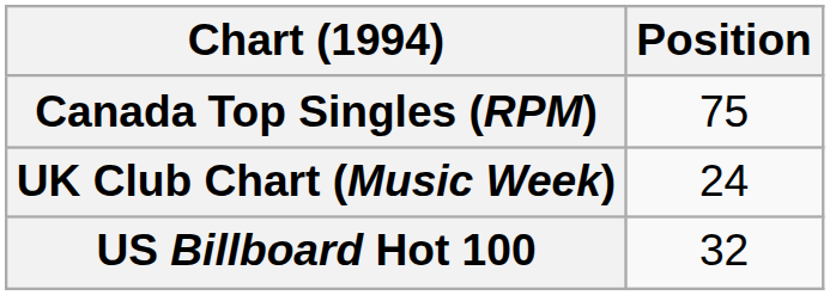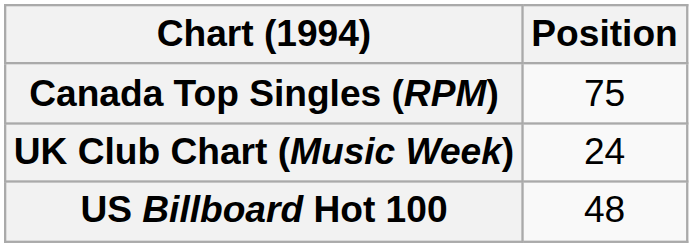 <table class="wikitable sortable plainrowheaders" style="text-align:center">
 <tr>
 <th>Chart (1994)</th>
 <th>Position</th>
 </tr>
 <tr>
 <th scope="row">Canada Top Singles (<em>RPM</em>)</th>
 <td>75</td>
 </tr>
 <tr>
 <th scope="row">UK Club Chart (<em>Music Week</em>)</th>
 <td>24</td>
 </tr>
 <tr>
 <th scope="row">US <em>Billboard</em> Hot 100</th>
-<td>32</td>
+<td>48</td>
 </tr>
 </table>
